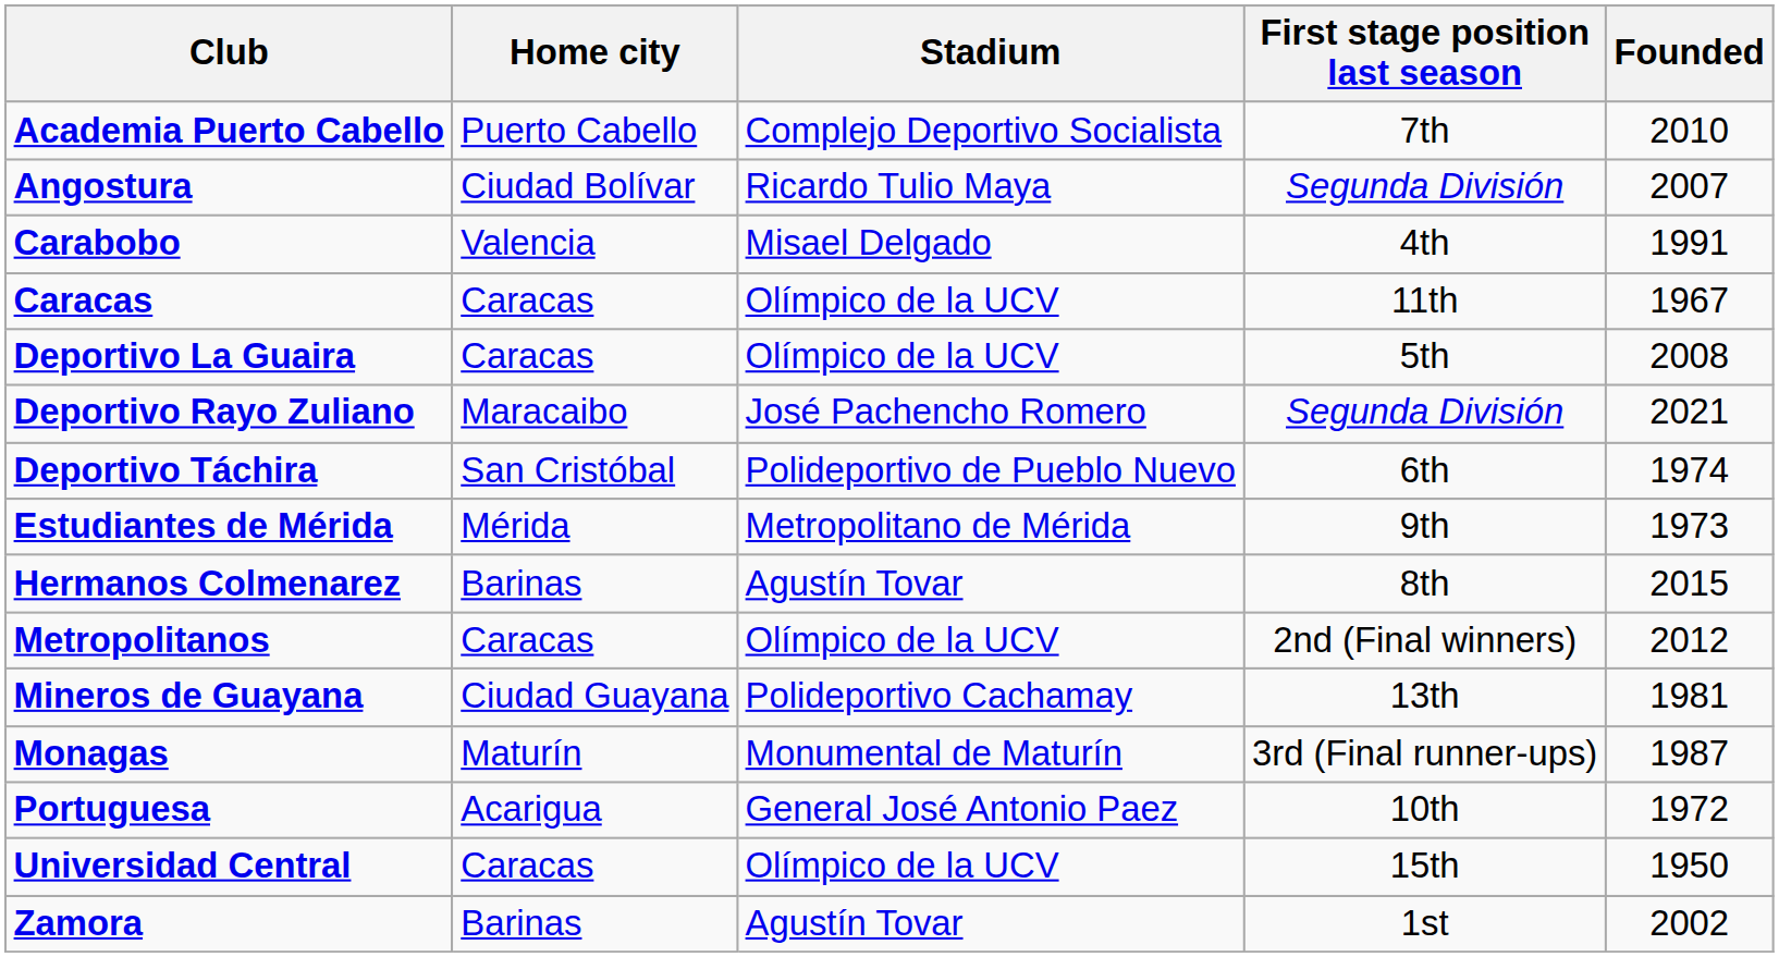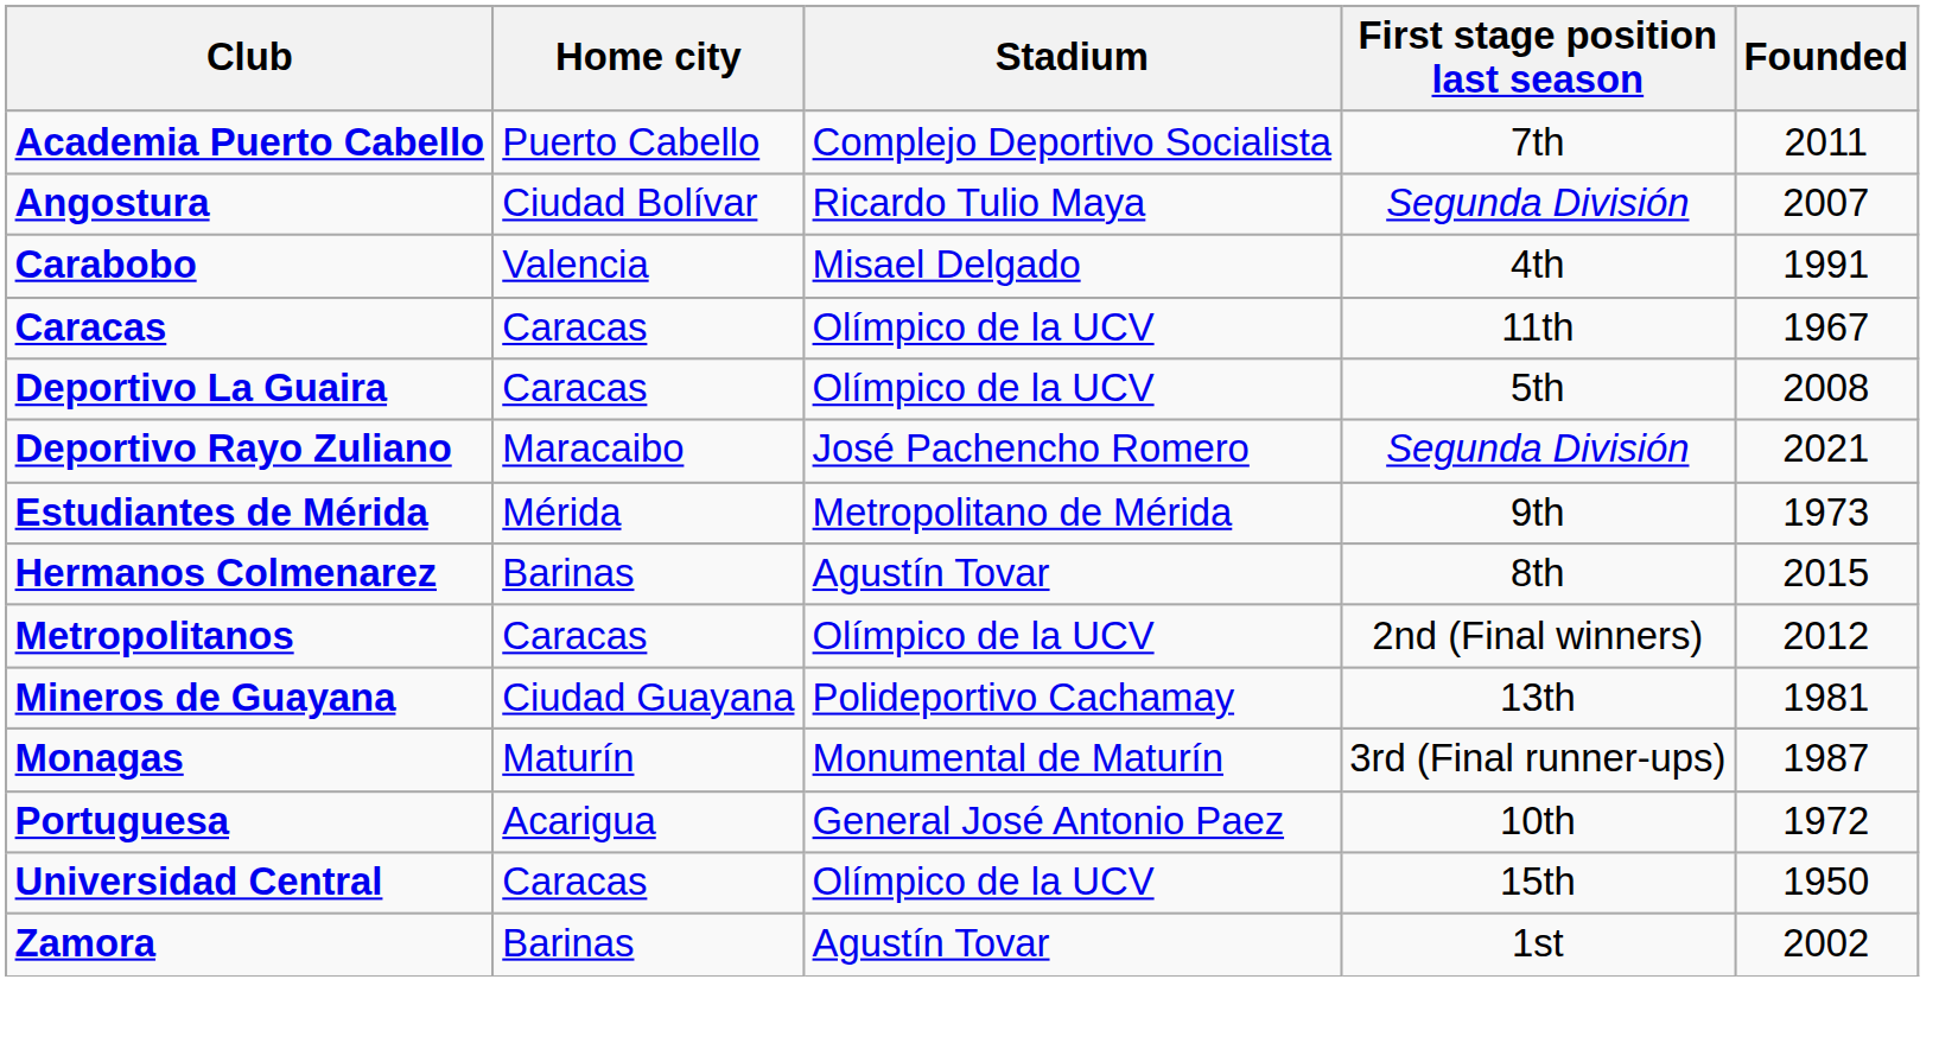 <table class="wikitable sortable">
 <tr>
 <th>Club</th>
 <th>Home city</th>
 <th>Stadium</th>
 <th>First stage position<br><a href='#'>last season</a></th>
 <th>Founded</th>
 </tr>
 <tr>
 <td style="text-align:left;"><strong><a href='#'>Academia Puerto Cabello</a></strong></td>
 <td><a href='#'>Puerto Cabello</a></td>
 <td><a href='#'>Complejo Deportivo Socialista</a></td>
 <td align=center>7th</td>
-<td align=center>2010</td>
+<td align=center>2011</td>
 </tr>
 <tr>
 <td style="text-align:left;"><strong><a href='#'>Angostura</a></strong></td>
 <td><a href='#'>Ciudad Bolívar</a></td>
 <td><a href='#'>Ricardo Tulio Maya</a></td>
 <td align=center><em><a href='#'>Segunda División</a></em></td>
 <td align=center>2007</td>
 </tr>
 <tr>
 <td style="text-align:left;"><strong><a href='#'>Carabobo</a></strong></td>
 <td><a href='#'>Valencia</a></td>
 <td><a href='#'>Misael Delgado</a></td>
 <td align=center>4th</td>
 <td align=center>1991</td>
 </tr>
 <tr>
 <td style="text-align:left;"><strong><a href='#'>Caracas</a></strong></td>
 <td><a href='#'>Caracas</a></td>
 <td><a href='#'>Olímpico de la UCV</a></td>
 <td align=center>11th</td>
 <td align=center>1967</td>
 </tr>
 <tr>
 <td style="text-align:left;"><strong><a href='#'>Deportivo La Guaira</a></strong></td>
 <td><a href='#'>Caracas</a></td>
 <td><a href='#'>Olímpico de la UCV</a></td>
 <td align=center>5th</td>
 <td align=center>2008</td>
 </tr>
 <tr>
 <td style="text-align:left;"><strong><a href='#'>Deportivo Rayo Zuliano</a></strong></td>
 <td><a href='#'>Maracaibo</a></td>
 <td><a href='#'>José Pachencho Romero</a></td>
 <td align=center><em><a href='#'>Segunda División</a></em></td>
 <td align=center>2021</td>
-</tr>
-<tr>
-<td style="text-align:left;"><strong><a href='#'>Deportivo Táchira</a></strong></td>
-<td><a href='#'>San Cristóbal</a></td>
-<td><a href='#'>Polideportivo de Pueblo Nuevo</a></td>
-<td align=center>6th</td>
-<td align=center>1974</td>
 </tr>
 <tr>
 <td style="text-align:left;"><strong><a href='#'>Estudiantes de Mérida</a></strong></td>
 <td><a href='#'>Mérida</a></td>
 <td><a href='#'>Metropolitano de Mérida</a></td>
 <td align=center>9th</td>
 <td align=center>1973</td>
 </tr>
 <tr>
 <td style="text-align:left;"><strong><a href='#'>Hermanos Colmenarez</a></strong></td>
 <td><a href='#'>Barinas</a></td>
 <td><a href='#'>Agustín Tovar</a></td>
 <td align=center>8th</td>
 <td align=center>2015</td>
 </tr>
 <tr>
 <td style="text-align:left;"><strong><a href='#'>Metropolitanos</a></strong></td>
 <td><a href='#'>Caracas</a></td>
 <td><a href='#'>Olímpico de la UCV</a></td>
 <td align=center>2nd (Final winners)</td>
 <td align=center>2012</td>
 </tr>
 <tr>
 <td style="text-align:left;"><strong><a href='#'>Mineros de Guayana</a></strong></td>
 <td><a href='#'>Ciudad Guayana</a></td>
 <td><a href='#'>Polideportivo Cachamay</a></td>
 <td align=center>13th</td>
 <td align=center>1981</td>
 </tr>
 <tr>
 <td style="text-align:left;"><strong><a href='#'>Monagas</a></strong></td>
 <td><a href='#'>Maturín</a></td>
 <td><a href='#'>Monumental de Maturín</a></td>
 <td align=center>3rd (Final runner-ups)</td>
 <td align=center>1987</td>
 </tr>
 <tr>
 <td style="text-align:left;"><strong><a href='#'>Portuguesa</a></strong></td>
 <td><a href='#'>Acarigua</a></td>
 <td><a href='#'>General José Antonio Paez</a></td>
 <td align=center>10th</td>
 <td align=center>1972</td>
 </tr>
 <tr>
 <td style="text-align:left;"><strong><a href='#'>Universidad Central</a></strong></td>
 <td><a href='#'>Caracas</a></td>
 <td><a href='#'>Olímpico de la UCV</a></td>
 <td align=center>15th</td>
 <td align=center>1950</td>
 </tr>
 <tr>
 <td style="text-align:left;"><strong><a href='#'>Zamora</a></strong></td>
 <td><a href='#'>Barinas</a></td>
 <td><a href='#'>Agustín Tovar</a></td>
 <td align=center>1st</td>
 <td align=center>2002</td>
 </tr>
 </table>
